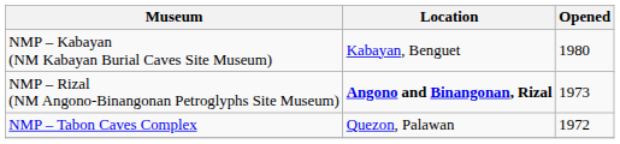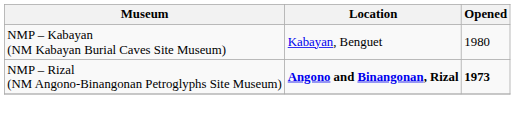 <table class="wikitable">
 <tr>
 <th>Museum</th>
 <th>Location</th>
 <th>Opened</th>
 </tr>
 <tr>
 <td>NMP – Kabayan<br>(NM Kabayan Burial Caves Site Museum)</td>
 <td><a href='#'>Kabayan</a>, Benguet</td>
 <td>1980</td>
 </tr>
 <tr>
 <td>NMP – Rizal<br>(NM Angono-Binangonan Petroglyphs Site Museum)</td>
 <td><strong><a href='#'>Angono</a> and <a href='#'>Binangonan</a>, Rizal</strong></td>
-<td>1973</td>
-</tr>
-<tr>
-<td><a href='#'>NMP – Tabon Caves Complex</a></td>
-<td><a href='#'>Quezon</a>, Palawan</td>
-<td>1972</td>
+<td><strong>1973</strong></td>
 </tr>
 <tr>
 </tr>
 </table>
